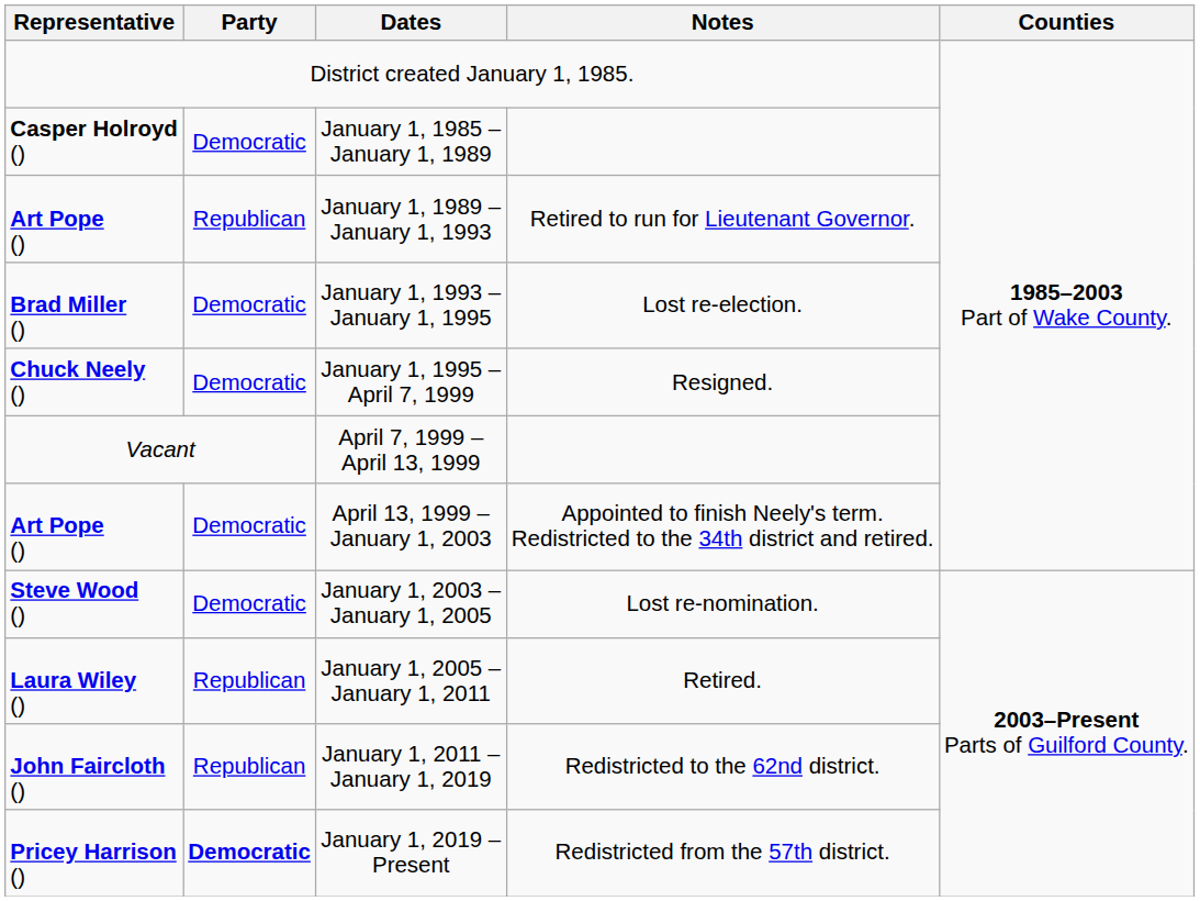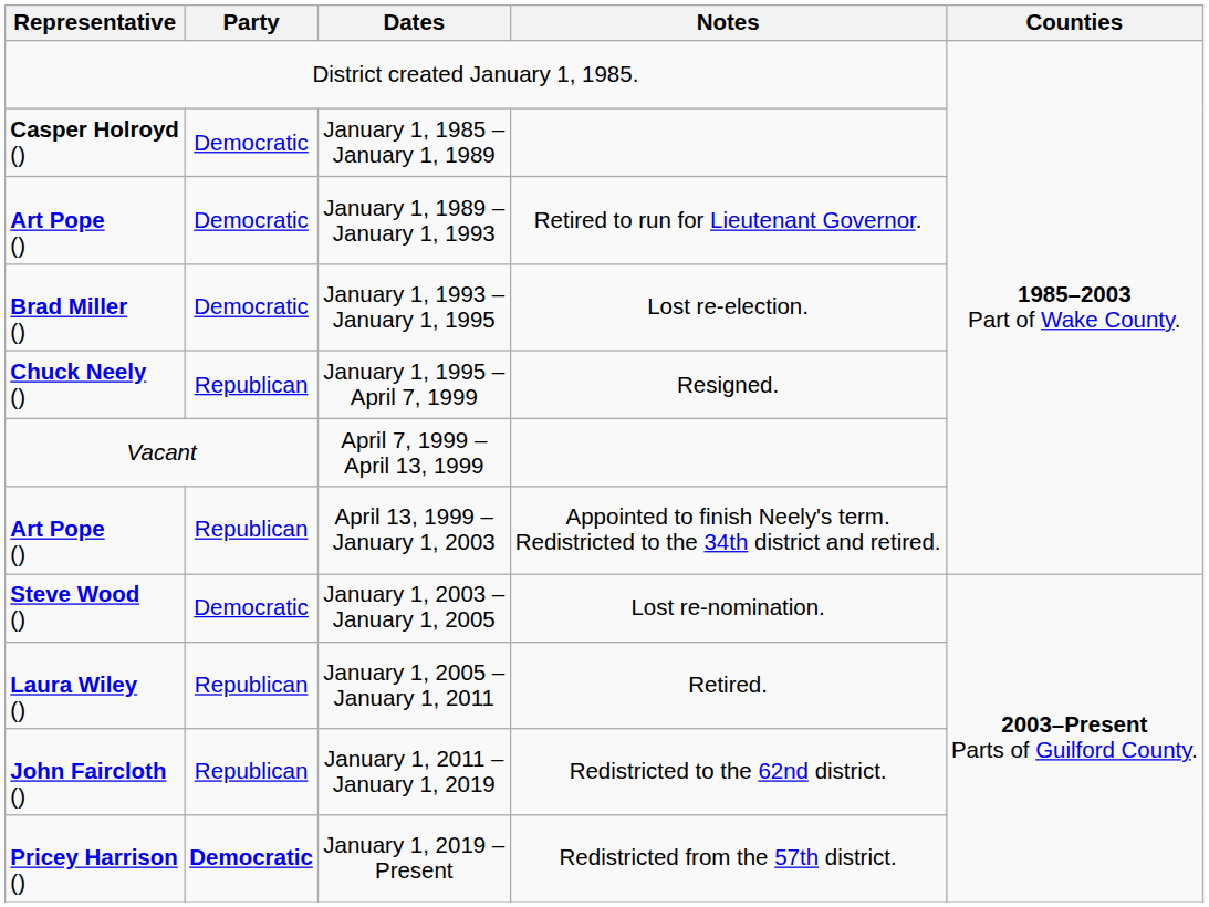 <table class=wikitable style="text-align:center">
 <tr>
 <th>Representative</th>
 <th>Party</th>
 <th>Dates</th>
 <th>Notes</th>
 <th>Counties</th>
 </tr>
 <tr style="height:3em">
 <td colspan=4>District created January 1, 1985.</td>
 <td rowspan=7><strong>1985–2003</strong> <br> Part of <a href='#'>Wake County</a>.</td>
 </tr>
 <tr style="height:3em">
 <td align=left><strong>Casper Holroyd</strong><br>()</td>
 <td><a href='#'>Democratic</a></td>
 <td nowrap>January 1, 1985 – <br> January 1, 1989</td>
 <td></td>
 </tr>
 <tr style="height:3em">
 <td align=left><br><strong><a href='#'>Art Pope</a></strong><br>()</td>
-<td><a href='#'>Republican</a></td>
+<td><a href='#'>Democratic</a></td>
 <td nowrap>January 1, 1989 – <br> January 1, 1993</td>
 <td>Retired to run for <a href='#'>Lieutenant Governor</a>.</td>
 </tr>
 <tr style="height:3em">
 <td align=left><br><strong><a href='#'>Brad Miller</a></strong><br>()</td>
 <td><a href='#'>Democratic</a></td>
 <td nowrap>January 1, 1993 – <br> January 1, 1995</td>
 <td>Lost re-election.</td>
 </tr>
 <tr style="height:3em">
 <td align=left><strong><a href='#'>Chuck Neely</a></strong><br>()</td>
-<td><a href='#'>Democratic</a></td>
+<td><a href='#'>Republican</a></td>
 <td nowrap>January 1, 1995 – <br> April 7, 1999</td>
 <td>Resigned.</td>
 </tr>
 <tr style="height:3em">
 <td colspan=2><em>Vacant</em></td>
 <td nowrap>April 7, 1999 – <br> April 13, 1999</td>
 <td></td>
 </tr>
 <tr style="height:3em">
 <td align=left><br><strong><a href='#'>Art Pope</a></strong><br>()</td>
-<td><a href='#'>Democratic</a></td>
+<td><a href='#'>Republican</a></td>
 <td nowrap>April 13, 1999 – <br> January 1, 2003</td>
 <td>Appointed to finish Neely's term. <br> Redistricted to the <a href='#'>34th</a> district and retired.</td>
 </tr>
 <tr style="height:3em">
 <td align=left><strong><a href='#'>Steve Wood</a></strong><br>()</td>
 <td><a href='#'>Democratic</a></td>
 <td nowrap>January 1, 2003 – <br> January 1, 2005</td>
 <td>Lost re-nomination.</td>
 <td rowspan=4><strong>2003–Present</strong> <br> Parts of <a href='#'>Guilford County</a>.<br></td>
 </tr>
 <tr style="height:3em">
 <td align=left><br><strong><a href='#'>Laura Wiley</a></strong><br>()</td>
 <td><a href='#'>Republican</a></td>
 <td nowrap>January 1, 2005 – <br> January 1, 2011</td>
 <td>Retired.</td>
 </tr>
 <tr style="height:3em">
 <td align=left><br><strong><a href='#'>John Faircloth</a></strong><br>()</td>
 <td><a href='#'>Republican</a></td>
 <td nowrap>January 1, 2011 – <br> January 1, 2019</td>
 <td>Redistricted to the <a href='#'>62nd</a> district.</td>
 </tr>
 <tr style="height:3em">
 <td align=left><br><strong><a href='#'>Pricey Harrison</a></strong><br>()</td>
 <td><strong><a href='#'>Democratic</a></strong></td>
 <td nowrap>January 1, 2019 – <br> Present</td>
 <td>Redistricted from the <a href='#'>57th</a> district.</td>
 </tr>
 </table>
